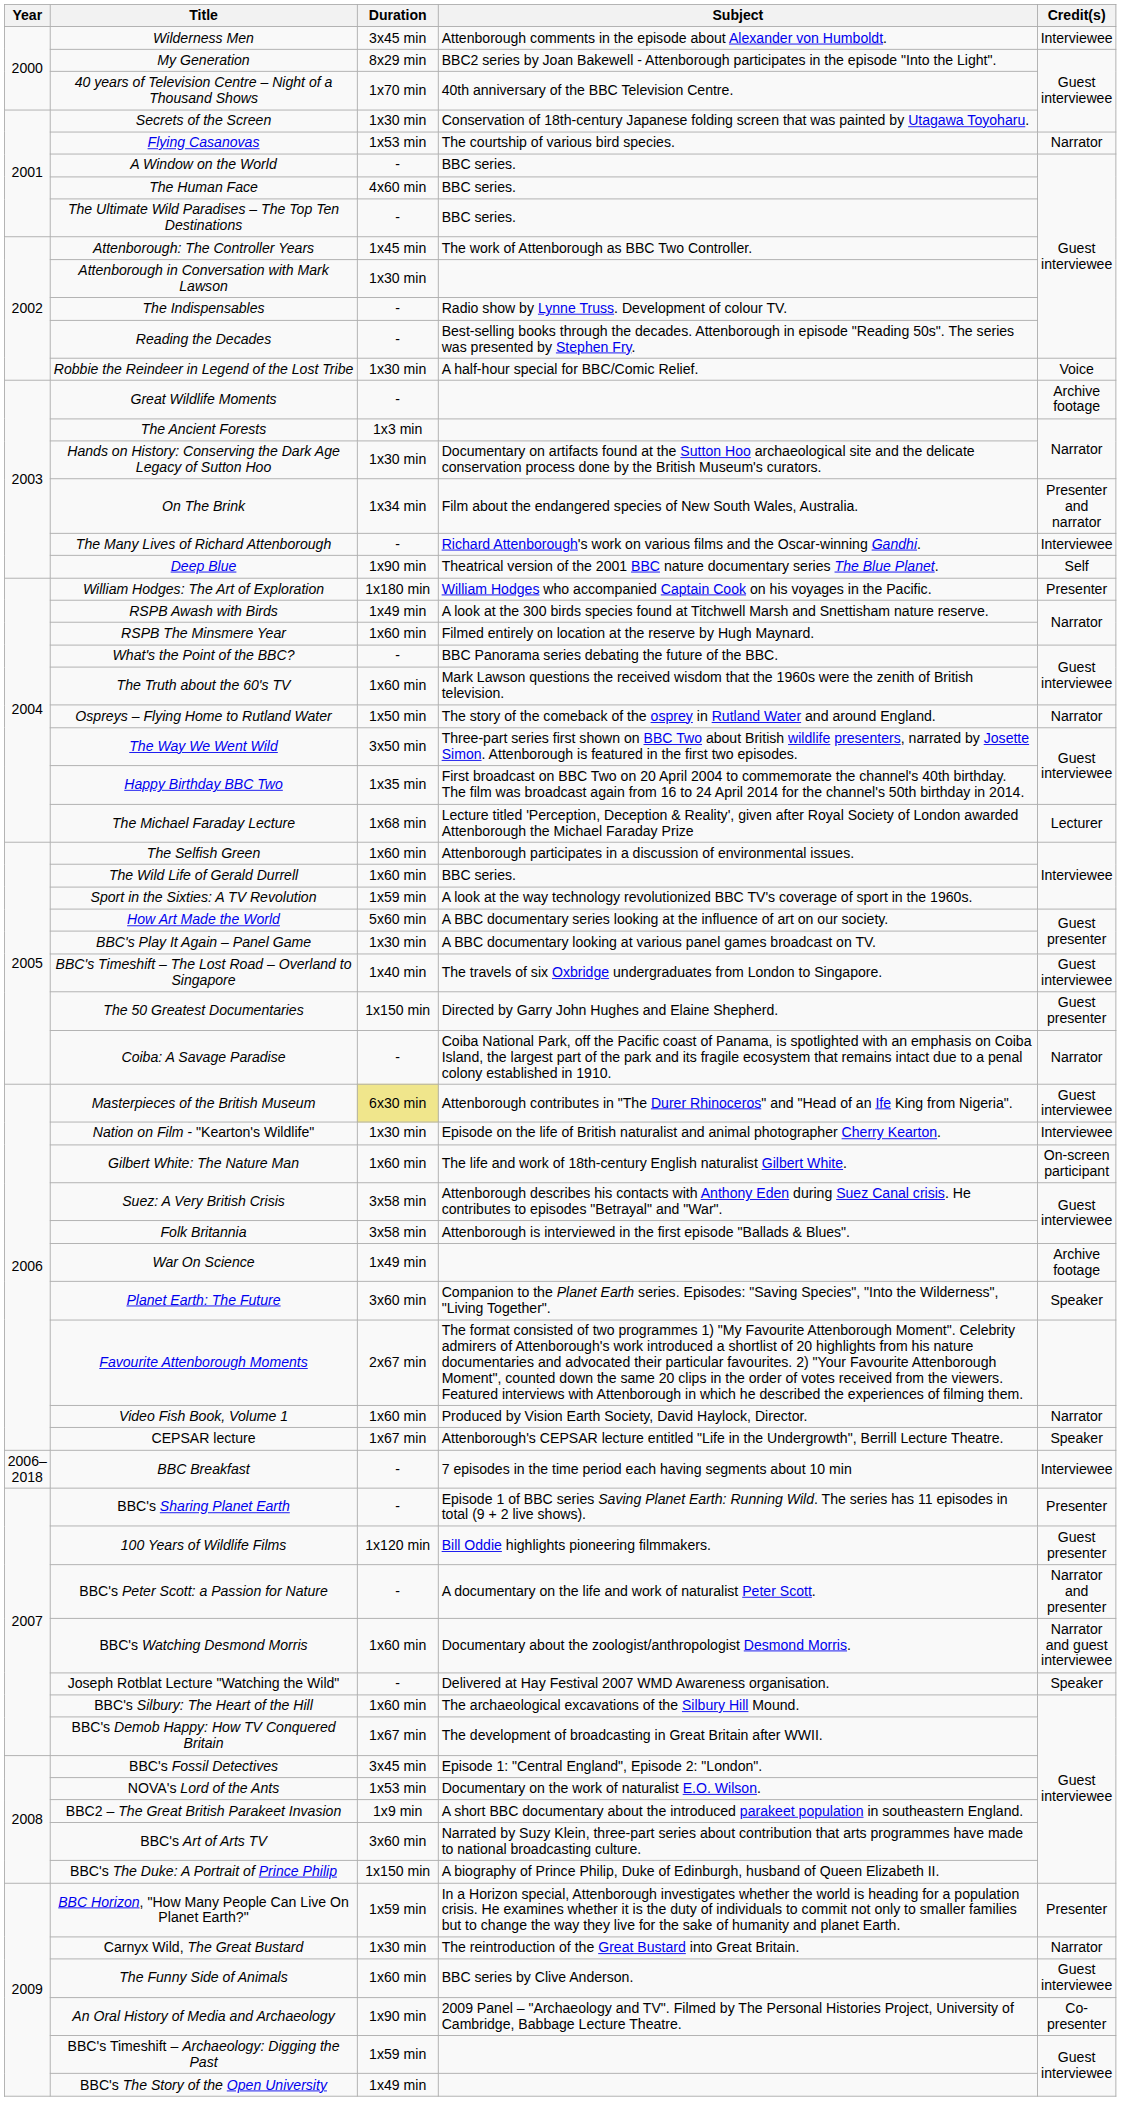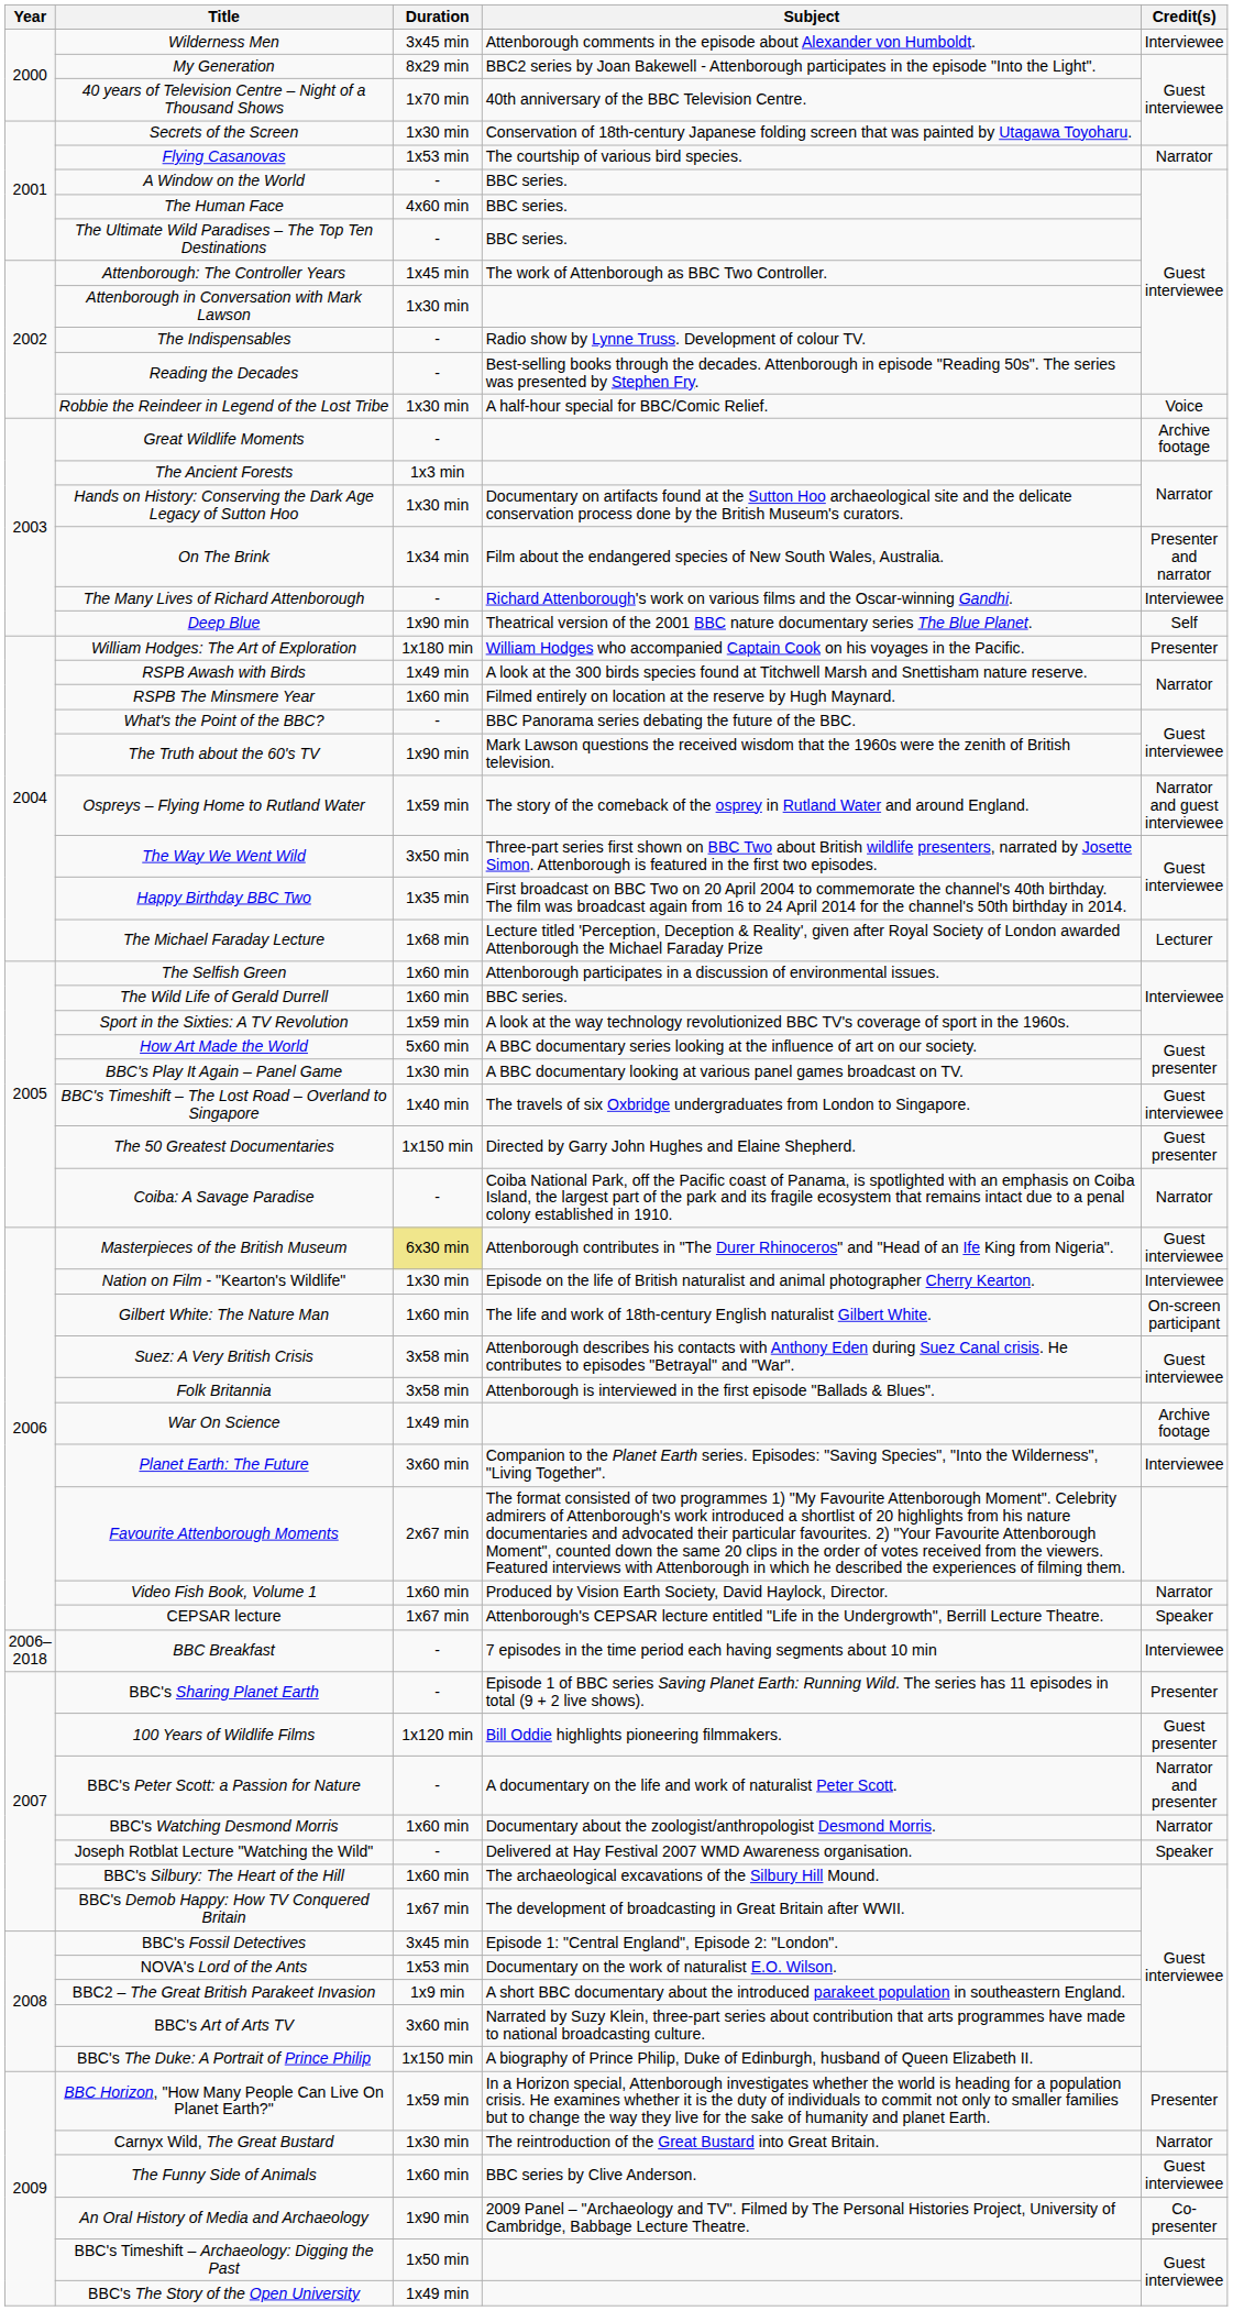 <table class="wikitable" style="text-align:center" width="100%">
 <tr>
 <th width="40">Year</th>
 <th width="400">Title</th>
 <th width="90">Duration</th>
 <th width="800">Subject</th>
 <th>Credit(s)</th>
 </tr>
 <tr>
 <td rowspan="3">2000</td>
 <td><em>Wilderness Men</em></td>
 <td>3x45 min</td>
 <td align="left">Attenborough comments in the episode about <a href='#'>Alexander von Humboldt</a>.</td>
 <td>Interviewee</td>
 </tr>
 <tr>
 <td><em>My Generation</em></td>
 <td>8x29 min</td>
 <td align="left">BBC2 series by Joan Bakewell - Attenborough participates in the episode "Into the Light".</td>
 <td rowspan="3">Guest interviewee</td>
 </tr>
 <tr>
 <td><em>40 years of Television Centre – Night of a Thousand Shows</em></td>
 <td>1x70 min</td>
 <td align="left">40th anniversary of the BBC Television Centre.</td>
 </tr>
 <tr>
 <td rowspan="5">2001</td>
 <td><em>Secrets of the Screen</em></td>
 <td>1x30 min</td>
 <td align="left">Conservation of 18th-century Japanese folding screen that was painted by <a href='#'>Utagawa Toyoharu</a>.</td>
 </tr>
 <tr>
 <td><em><a href='#'>Flying Casanovas</a></em></td>
 <td>1x53 min</td>
 <td align="left">The courtship of various bird species.</td>
 <td>Narrator</td>
 </tr>
 <tr>
 <td><em>A Window on the World</em></td>
 <td>-</td>
 <td align="left">BBC series.</td>
 <td rowspan="7">Guest interviewee</td>
 </tr>
 <tr>
 <td><em>The Human Face</em></td>
 <td>4x60 min</td>
 <td align="left">BBC series.</td>
 </tr>
 <tr>
 <td><em>The Ultimate Wild Paradises – The Top Ten Destinations</em></td>
 <td>-</td>
 <td align="left">BBC series.</td>
 </tr>
 <tr>
 <td rowspan="5">2002</td>
 <td><em>Attenborough: The Controller Years</em></td>
 <td>1x45 min</td>
 <td align="left">The work of Attenborough as BBC Two Controller.</td>
 </tr>
 <tr>
 <td><em>Attenborough in Conversation with Mark Lawson</em></td>
 <td>1x30 min</td>
 <td align="left"></td>
 </tr>
 <tr>
 <td><em>The Indispensables</em></td>
 <td>-</td>
 <td align="left">Radio show by <a href='#'>Lynne Truss</a>. Development of colour TV.</td>
 </tr>
 <tr>
 <td><em>Reading the Decades</em></td>
 <td>-</td>
 <td align="left">Best-selling books through the decades. Attenborough in episode "Reading 50s". The series was presented by <a href='#'>Stephen Fry</a>.</td>
 </tr>
 <tr>
 <td><em>Robbie the Reindeer in Legend of the Lost Tribe</em></td>
 <td>1x30 min</td>
 <td align="left">A half-hour special for BBC/Comic Relief.</td>
 <td>Voice</td>
 </tr>
 <tr>
 <td rowspan="6">2003</td>
 <td><em>Great Wildlife Moments</em></td>
 <td>-</td>
 <td align="left"></td>
 <td>Archive footage</td>
 </tr>
 <tr>
 <td><em>The Ancient Forests</em></td>
 <td>1x3 min</td>
 <td align="left"></td>
 <td rowspan="2">Narrator</td>
 </tr>
 <tr>
 <td><em>Hands on History: Conserving the Dark Age Legacy of Sutton Hoo</em></td>
 <td>1x30 min</td>
 <td align="left">Documentary on artifacts found at the <a href='#'>Sutton Hoo</a> archaeological site and the delicate conservation process done by the British Museum's curators.</td>
 </tr>
 <tr>
 <td><em>On The Brink</em></td>
 <td>1x34 min</td>
 <td align="left">Film about the endangered species of New South Wales, Australia.</td>
 <td>Presenter and narrator</td>
 </tr>
 <tr>
 <td><em>The Many Lives of Richard Attenborough</em></td>
 <td>-</td>
 <td align="left"><a href='#'>Richard Attenborough</a>'s work on various films and the Oscar-winning <em><a href='#'>Gandhi</a></em>.</td>
 <td>Interviewee</td>
 </tr>
 <tr>
 <td><em><a href='#'>Deep Blue</a></em></td>
 <td>1x90 min</td>
 <td align="left">Theatrical version of the 2001 <a href='#'>BBC</a> nature documentary series <em><a href='#'>The Blue Planet</a></em>.</td>
 <td>Self</td>
 </tr>
 <tr>
 <td rowspan="9">2004</td>
 <td><em>William Hodges: The Art of Exploration</em></td>
 <td>1x180 min</td>
 <td align="left"><a href='#'>William Hodges</a> who accompanied <a href='#'>Captain Cook</a> on his voyages in the Pacific.</td>
 <td>Presenter</td>
 </tr>
 <tr>
 <td><em>RSPB Awash with Birds</em></td>
 <td>1x49 min</td>
 <td align="left">A look at the 300 birds species found at Titchwell Marsh and Snettisham nature reserve.</td>
 <td rowspan="2">Narrator</td>
 </tr>
 <tr>
 <td><em>RSPB The Minsmere Year</em></td>
 <td>1x60 min</td>
 <td align="left">Filmed entirely on location at the reserve by Hugh Maynard.</td>
 </tr>
 <tr>
 <td><em>What's the Point of the BBC?</em></td>
 <td>-</td>
 <td align="left">BBC Panorama series debating the future of the BBC.</td>
 <td rowspan="2">Guest interviewee</td>
 </tr>
 <tr>
 <td><em>The Truth about the 60's TV</em></td>
-<td>1x60 min</td>
+<td>1x90 min</td>
 <td align="left">Mark Lawson questions the received wisdom that the 1960s were the zenith of British television.</td>
 </tr>
 <tr>
 <td><em>Ospreys – Flying Home to Rutland Water</em></td>
-<td>1x50 min</td>
+<td>1x59 min</td>
 <td align="left">The story of the comeback of the <a href='#'>osprey</a> in <a href='#'>Rutland Water</a> and around England.</td>
-<td>Narrator</td>
+<td>Narrator and guest interviewee</td>
 </tr>
 <tr>
 <td><em><a href='#'>The Way We Went Wild</a></em></td>
 <td>3x50 min</td>
 <td align="left">Three-part series first shown on <a href='#'>BBC Two</a> about British <a href='#'>wildlife</a> <a href='#'>presenters</a>, narrated by <a href='#'>Josette Simon</a>. Attenborough is featured in the first two episodes.</td>
 <td rowspan="2">Guest interviewee</td>
 </tr>
 <tr>
 <td><em><a href='#'>Happy Birthday BBC Two</a></em></td>
 <td>1x35 min</td>
 <td align="left">First broadcast on BBC Two on 20 April 2004 to commemorate the channel's 40th birthday. The film was broadcast again from 16 to 24 April 2014 for the channel's 50th birthday in 2014.</td>
 </tr>
 <tr>
 <td><em>The Michael Faraday Lecture</em></td>
 <td>1x68 min</td>
 <td align="left">Lecture titled 'Perception, Deception & Reality', given after Royal Society of London awarded Attenborough the Michael Faraday Prize</td>
 <td>Lecturer</td>
 </tr>
 <tr>
 <td rowspan="8">2005</td>
 <td><em>The Selfish Green</em></td>
 <td>1x60 min</td>
 <td align="left">Attenborough participates in a discussion of environmental issues.</td>
 <td rowspan="3">Interviewee</td>
 </tr>
 <tr>
 <td><em>The Wild Life of Gerald Durrell</em></td>
 <td>1x60 min</td>
 <td align="left">BBC series.</td>
 </tr>
 <tr>
 <td><em>Sport in the Sixties: A TV Revolution</em></td>
 <td>1x59 min</td>
 <td align="left">A look at the way technology revolutionized BBC TV's coverage of sport in the 1960s.</td>
 </tr>
 <tr>
 <td><em><a href='#'>How Art Made the World</a></em></td>
 <td>5x60 min</td>
 <td align="left">A BBC documentary series looking at the influence of art on our society.</td>
 <td rowspan="2">Guest presenter</td>
 </tr>
 <tr>
 <td><em>BBC's Play It Again – Panel Game</em></td>
 <td>1x30 min</td>
 <td align="left">A BBC documentary looking at various panel games broadcast on TV.</td>
 </tr>
 <tr>
 <td><em>BBC's Timeshift – The Lost Road – Overland to Singapore</em></td>
 <td>1x40 min</td>
 <td align="left">The travels of six <a href='#'>Oxbridge</a> undergraduates from London to Singapore.</td>
 <td>Guest interviewee</td>
 </tr>
 <tr>
 <td><em>The 50 Greatest Documentaries</em></td>
 <td>1x150 min</td>
 <td align="left">Directed by Garry John Hughes and Elaine Shepherd.</td>
 <td>Guest presenter</td>
 </tr>
 <tr>
 <td><em>Coiba: A Savage Paradise</em></td>
 <td>-</td>
 <td align="left">Coiba National Park, off the Pacific coast of Panama, is spotlighted with an emphasis on Coiba Island, the largest part of the park and its fragile ecosystem that remains intact due to a penal colony established in 1910.</td>
 <td>Narrator</td>
 </tr>
 <tr>
 <td rowspan="10">2006</td>
 <td><em>Masterpieces of the British Museum</em></td>
 <td style="background: khaki;">6x30 min</td>
 <td align="left">Attenborough contributes in "The <a href='#'>Durer Rhinoceros</a>" and "Head of an <a href='#'>Ife</a> King from Nigeria".</td>
 <td>Guest interviewee</td>
 </tr>
 <tr>
 <td><em>Nation on Film</em> - "Kearton's Wildlife"</td>
 <td>1x30 min</td>
 <td align="left">Episode on the life of British naturalist and animal photographer <a href='#'>Cherry Kearton</a>.</td>
 <td>Interviewee</td>
 </tr>
 <tr>
 <td><em>Gilbert White: The Nature Man</em></td>
 <td>1x60 min</td>
 <td align="left">The life and work of 18th-century English naturalist <a href='#'>Gilbert White</a>.</td>
 <td>On-screen participant</td>
 </tr>
 <tr>
 <td><em>Suez: A Very British Crisis</em></td>
 <td>3x58 min</td>
 <td align="left">Attenborough describes his contacts with <a href='#'>Anthony Eden</a> during <a href='#'>Suez Canal crisis</a>. He contributes to episodes "Betrayal" and "War".</td>
 <td rowspan="2">Guest interviewee</td>
 </tr>
 <tr>
 <td><em>Folk Britannia</em></td>
 <td>3x58 min</td>
 <td align="left">Attenborough is interviewed in the first episode "Ballads & Blues".</td>
 </tr>
 <tr>
 <td><em>War On Science</em></td>
 <td>1x49 min</td>
 <td align="left"></td>
 <td>Archive footage</td>
 </tr>
 <tr>
 <td><em><a href='#'>Planet Earth: The Future</a></em></td>
 <td>3x60 min</td>
 <td align="left">Companion to the <em>Planet Earth</em> series. Episodes: "Saving Species", "Into the Wilderness", "Living Together".</td>
-<td>Speaker</td>
+<td>Interviewee</td>
 </tr>
 <tr>
 <td><em><a href='#'>Favourite Attenborough Moments</a></em></td>
 <td>2x67 min</td>
 <td align="left">The format consisted of two programmes 1) "My Favourite Attenborough Moment". Celebrity admirers of Attenborough's work introduced a shortlist of 20 highlights from his nature documentaries and advocated their particular favourites. 2) "Your Favourite Attenborough Moment", counted down the same 20 clips in the order of votes received from the viewers. Featured interviews with Attenborough in which he described the experiences of filming them.</td>
 <td></td>
 </tr>
 <tr>
 <td><em>Video Fish Book, Volume 1</em></td>
 <td>1x60 min</td>
 <td align="left">Produced by Vision Earth Society, David Haylock, Director.</td>
 <td>Narrator</td>
 </tr>
 <tr>
 <td>CEPSAR lecture</td>
 <td>1x67 min</td>
 <td align="left">Attenborough's CEPSAR lecture entitled "Life in the Undergrowth", Berrill Lecture Theatre.</td>
 <td>Speaker</td>
 </tr>
 <tr>
 <td>2006–2018</td>
 <td><em>BBC Breakfast</em></td>
 <td>-</td>
 <td align="left">7 episodes in the time period each having segments about 10 min</td>
 <td>Interviewee</td>
 </tr>
 <tr>
 <td rowspan="7">2007</td>
 <td>BBC's <em><a href='#'>Sharing Planet Earth</a></em></td>
 <td>-</td>
 <td align="left">Episode 1 of BBC series <em>Saving Planet Earth: Running Wild</em>. The series has 11 episodes in total (9 + 2 live shows).</td>
 <td>Presenter</td>
 </tr>
 <tr>
 <td><em>100 Years of Wildlife Films</em></td>
 <td>1x120 min</td>
 <td align="left"><a href='#'>Bill Oddie</a> highlights pioneering filmmakers.</td>
 <td>Guest presenter</td>
 </tr>
 <tr>
 <td>BBC's <em>Peter Scott: a Passion for Nature</em></td>
 <td>-</td>
 <td align="left">A documentary on the life and work of naturalist <a href='#'>Peter Scott</a>.</td>
 <td>Narrator and presenter</td>
 </tr>
 <tr>
 <td>BBC's <em>Watching Desmond Morris</em></td>
 <td>1x60 min</td>
 <td align="left">Documentary about the zoologist/anthropologist <a href='#'>Desmond Morris</a>.</td>
-<td>Narrator and guest interviewee</td>
+<td>Narrator</td>
 </tr>
 <tr>
 <td>Joseph Rotblat Lecture "Watching the Wild"</td>
 <td>-</td>
 <td align="left">Delivered at Hay Festival 2007 WMD Awareness organisation.</td>
 <td>Speaker</td>
 </tr>
 <tr>
 <td>BBC's <em>Silbury: The Heart of the Hill</em></td>
 <td>1x60 min</td>
 <td align="left">The archaeological excavations of the <a href='#'>Silbury Hill</a> Mound.</td>
 <td rowspan="7">Guest interviewee</td>
 </tr>
 <tr>
 <td>BBC's <em>Demob Happy: How TV Conquered Britain</em></td>
 <td>1x67 min</td>
 <td align="left">The development of broadcasting in Great Britain after WWII.</td>
 </tr>
 <tr>
 <td rowspan="5">2008</td>
 <td>BBC's <em>Fossil Detectives</em></td>
 <td>3x45 min</td>
 <td align="left">Episode 1: "Central England", Episode 2: "London".</td>
 </tr>
 <tr>
 <td>NOVA's <em>Lord of the Ants</em></td>
 <td>1x53 min</td>
 <td align="left">Documentary on the work of naturalist <a href='#'>E.O. Wilson</a>.</td>
 </tr>
 <tr>
 <td>BBC2 – <em>The Great British Parakeet Invasion</em></td>
 <td>1x9 min</td>
 <td align="left">A short BBC documentary about the introduced <a href='#'>parakeet population</a> in southeastern England.</td>
 </tr>
 <tr>
 <td>BBC's <em>Art of Arts TV</em></td>
 <td>3x60 min</td>
 <td align="left">Narrated by Suzy Klein, three-part series about contribution that arts programmes have made to national broadcasting culture.</td>
 </tr>
 <tr>
 <td>BBC's <em>The Duke: A Portrait of <a href='#'>Prince Philip</a></em></td>
 <td>1x150 min</td>
 <td align="left">A biography of Prince Philip, Duke of Edinburgh, husband of Queen Elizabeth II.</td>
 </tr>
 <tr>
 <td rowspan="6">2009</td>
 <td><em><a href='#'>BBC Horizon</a></em>, "How Many People Can Live On Planet Earth?"</td>
 <td>1x59 min</td>
 <td align="left">In a Horizon special, Attenborough investigates whether the world is heading for a population crisis. He examines whether it is the duty of individuals to commit not only to smaller families but to change the way they live for the sake of humanity and planet Earth.</td>
 <td>Presenter</td>
 </tr>
 <tr>
 <td>Carnyx Wild, <em>The Great Bustard</em></td>
 <td>1x30 min</td>
 <td align="left">The reintroduction of the <a href='#'>Great Bustard</a> into Great Britain.</td>
 <td>Narrator</td>
 </tr>
 <tr>
 <td><em>The Funny Side of Animals</em></td>
 <td>1x60 min</td>
 <td align="left">BBC series by Clive Anderson.</td>
 <td>Guest interviewee</td>
 </tr>
 <tr>
 <td><em>An Oral History of Media and Archaeology</em></td>
 <td>1x90 min</td>
 <td align="left">2009 Panel – "Archaeology and TV". Filmed by The Personal Histories Project, University of Cambridge, Babbage Lecture Theatre.</td>
 <td>Co-presenter</td>
 </tr>
 <tr>
 <td>BBC's Timeshift – <em>Archaeology: Digging the Past</em></td>
-<td>1x59 min</td>
+<td>1x50 min</td>
 <td align="left"></td>
 <td rowspan="2">Guest interviewee</td>
 </tr>
 <tr>
 <td>BBC's <em>The Story of the <a href='#'>Open University</a></em></td>
 <td>1x49 min</td>
 <td align="left"></td>
 </tr>
 </table>
